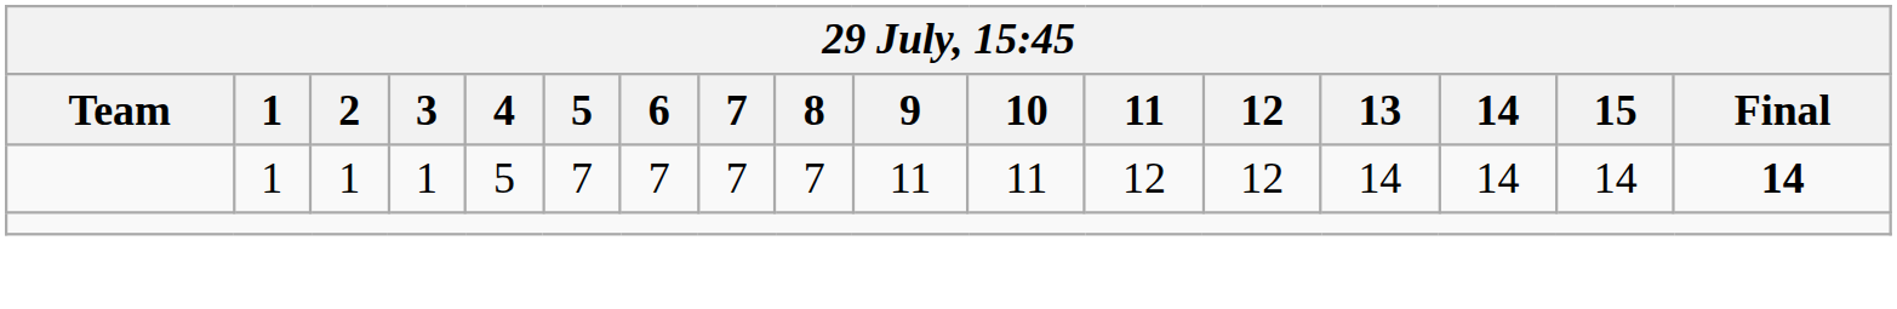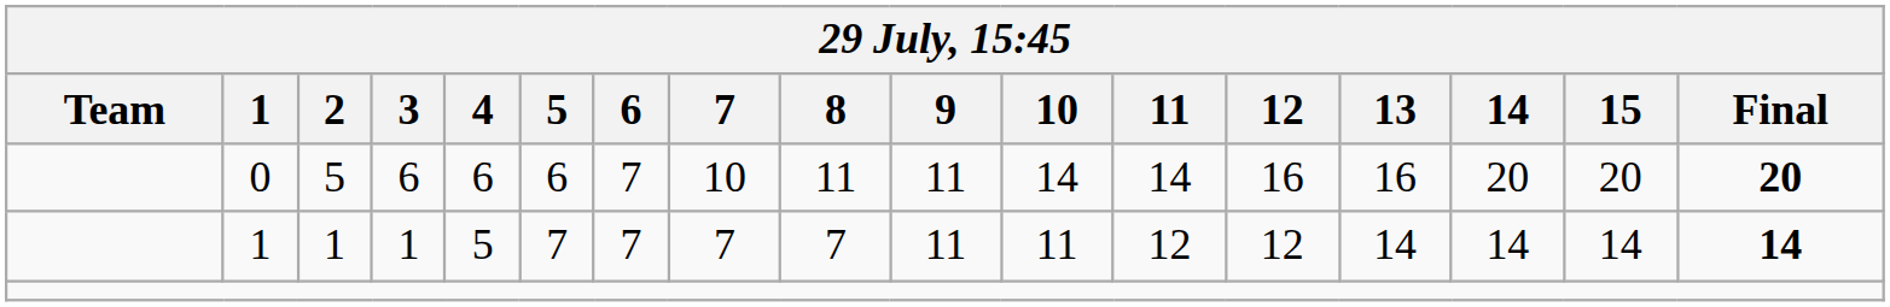 <table class=wikitable style="text-align:center; width: 55%">
 <tr>
 <th colspan=17><em>29 July, 15:45</em></th>
 </tr>
 <tr>
 <th>Team</th>
 <th>1</th>
 <th>2</th>
 <th>3</th>
 <th>4</th>
 <th>5</th>
 <th>6</th>
 <th>7</th>
 <th>8</th>
 <th>9</th>
 <th>10</th>
 <th>11</th>
 <th>12</th>
 <th>13</th>
 <th>14</th>
 <th>15</th>
 <th>Final</th>
 </tr>
 <tr>
+<td align=left><strong></strong></td>
+<td>0</td>
+<td>5</td>
+<td>6</td>
+<td>6</td>
+<td>6</td>
+<td>7</td>
+<td>10</td>
+<td>11</td>
+<td>11</td>
+<td>14</td>
+<td>14</td>
+<td>16</td>
+<td>16</td>
+<td>20</td>
+<td>20</td>
+<td><strong>20</strong></td>
+</tr>
+<tr>
 <td align=left></td>
 <td>1</td>
 <td>1</td>
 <td>1</td>
 <td>5</td>
 <td>7</td>
 <td>7</td>
 <td>7</td>
 <td>7</td>
 <td>11</td>
 <td>11</td>
 <td>12</td>
 <td>12</td>
 <td>14</td>
 <td>14</td>
 <td>14</td>
 <td><strong>14</strong></td>
 </tr>
 <tr>
 <td colspan=17></td>
 </tr>
 </table>
